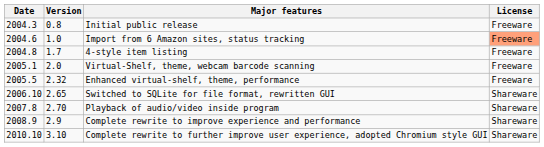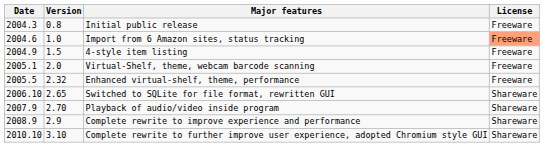 <table class="wikitable">
 <tr>
 <th>Date</th>
 <th>Version</th>
 <th>Major features</th>
 <th>License</th>
 </tr>
 <tr>
 <td>2004.3</td>
 <td>0.8</td>
 <td>Initial public release</td>
 <td>Freeware</td>
 </tr>
 <tr>
 <td>2004.6</td>
 <td>1.0</td>
 <td>Import from 6 Amazon sites, status tracking</td>
 <td style="background: lightsalmon;">Freeware</td>
 </tr>
 <tr>
-<td>2004.8</td>
-<td>1.7</td>
+<td>2004.9</td>
+<td>1.5</td>
 <td>4-style item listing</td>
 <td>Freeware</td>
 </tr>
 <tr>
 <td>2005.1</td>
 <td>2.0</td>
 <td>Virtual-Shelf, theme, webcam barcode scanning</td>
 <td>Freeware</td>
 </tr>
 <tr>
 <td>2005.5</td>
 <td>2.32</td>
 <td>Enhanced virtual-shelf, theme, performance</td>
 <td>Freeware</td>
 </tr>
 <tr>
 <td>2006.10</td>
 <td>2.65</td>
 <td>Switched to SQLite for file format, rewritten GUI</td>
 <td>Shareware</td>
 </tr>
 <tr>
-<td>2007.8</td>
+<td>2007.9</td>
 <td>2.70</td>
 <td>Playback of audio/video inside program</td>
 <td>Shareware</td>
 </tr>
 <tr>
 <td>2008.9</td>
 <td>2.9</td>
 <td>Complete rewrite to improve experience and performance</td>
 <td>Shareware</td>
 </tr>
 <tr>
 <td>2010.10</td>
 <td>3.10</td>
 <td>Complete rewrite to further improve user experience, adopted Chromium style GUI</td>
 <td>Shareware</td>
 </tr>
 </table>
